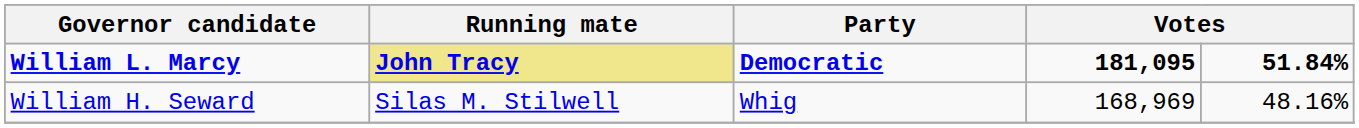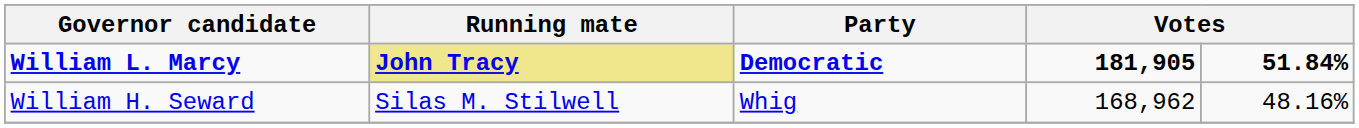 <table class=wikitable>
 <tr bgcolor=lightgrey>
 <th width="20%">Governor candidate</th>
 <th width="20%">Running mate</th>
 <th width="16%">Party</th>
 <th width="18%" colspan="2">Votes</th>
 </tr>
 <tr>
 <td><strong><a href='#'>William L. Marcy</a></strong></td>
 <td style="background: khaki;"><strong><a href='#'>John Tracy</a></strong></td>
 <td><strong><a href='#'>Democratic</a></strong></td>
-<td align="right"><strong>181,095</strong></td>
+<td align="right"><strong>181,905</strong></td>
 <td align="right"><strong>51.84%</strong></td>
 </tr>
 <tr>
 <td><a href='#'>William H. Seward</a></td>
 <td><a href='#'>Silas M. Stilwell</a></td>
 <td><a href='#'>Whig</a></td>
-<td align="right">168,969</td>
+<td align="right">168,962</td>
 <td align="right">48.16%</td>
 </tr>
 <tr>
 </tr>
 </table>
